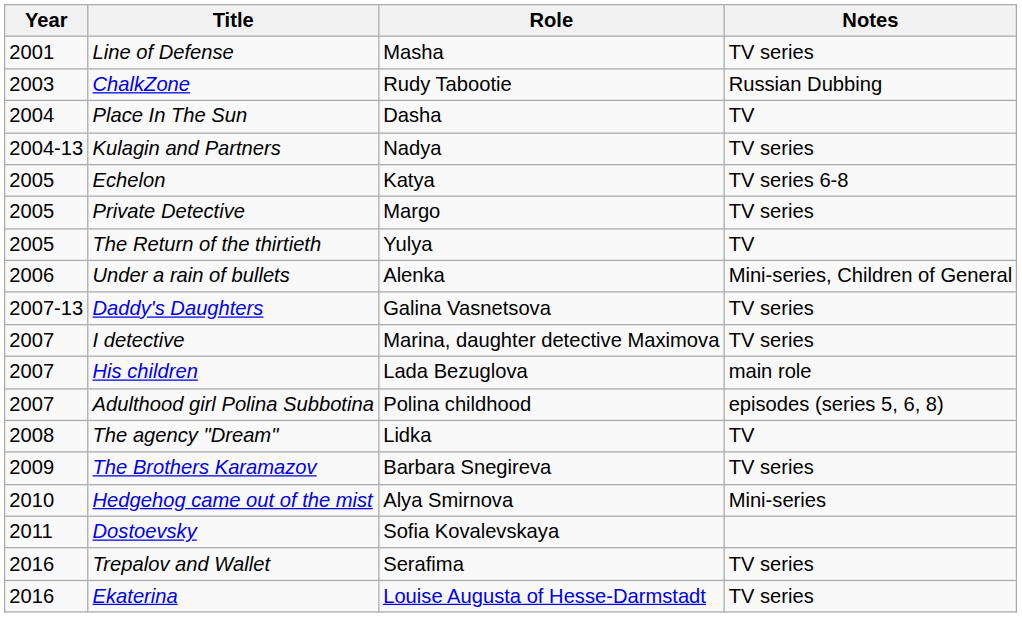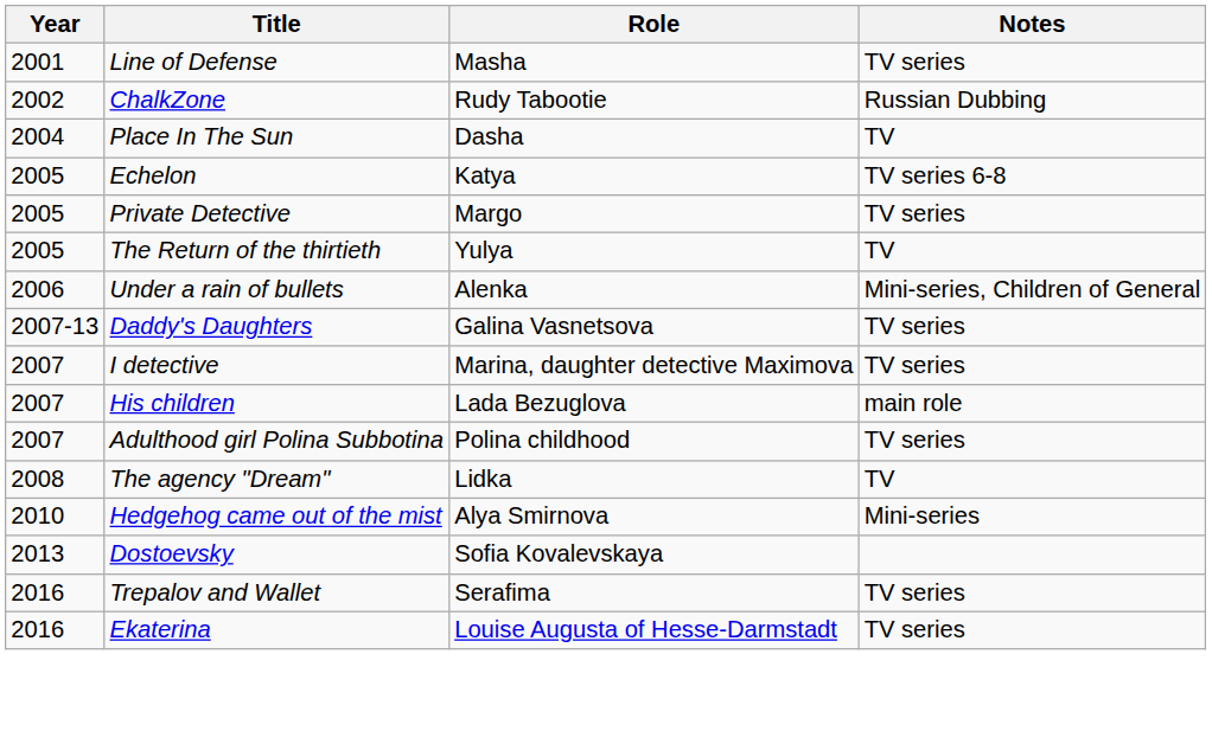 <table class="wikitable sortable">
 <tr>
 <th>Year</th>
 <th>Title</th>
 <th>Role</th>
 <th>Notes</th>
 </tr>
 <tr>
 <td>2001</td>
 <td><em>Line of Defense</em></td>
 <td>Masha</td>
 <td>TV series</td>
 </tr>
 <tr>
-<td>2003</td>
+<td>2002</td>
 <td><em><a href='#'>ChalkZone</a></em></td>
 <td>Rudy Tabootie</td>
 <td>Russian Dubbing</td>
 </tr>
 <tr>
 <td>2004</td>
 <td><em>Place In The Sun</em></td>
 <td>Dasha</td>
 <td>TV</td>
-</tr>
-<tr>
-<td>2004-13</td>
-<td><em>Kulagin and Partners </em></td>
-<td>Nadya</td>
-<td>TV series</td>
 </tr>
 <tr>
 <td>2005</td>
 <td><em>Echelon</em></td>
 <td>Katya</td>
 <td>TV series 6-8</td>
 </tr>
 <tr>
 <td>2005</td>
 <td><em>Private Detective </em></td>
 <td>Margo</td>
 <td>TV series</td>
 </tr>
 <tr>
 <td>2005</td>
 <td><em>The Return of the thirtieth</em></td>
 <td>Yulya</td>
 <td>TV</td>
 </tr>
 <tr>
 <td>2006</td>
 <td><em>Under a rain of bullets</em></td>
 <td>Alenka</td>
 <td>Mini-series, Children of General</td>
 </tr>
 <tr>
 <td>2007-13</td>
 <td><em><a href='#'>Daddy's Daughters</a></em></td>
 <td>Galina Vasnetsova</td>
 <td>TV series</td>
 </tr>
 <tr>
 <td>2007</td>
 <td><em>I detective </em></td>
 <td>Marina, daughter detective Maximova</td>
 <td>TV series</td>
 </tr>
 <tr>
 <td>2007</td>
 <td><em><a href='#'>His children</a></em></td>
 <td>Lada Bezuglova</td>
 <td>main role</td>
 </tr>
 <tr>
 <td>2007</td>
 <td><em>Adulthood girl Polina Subbotina</em></td>
 <td>Polina childhood</td>
-<td>episodes (series 5, 6, 8)</td>
+<td>TV series</td>
 </tr>
 <tr>
 <td>2008</td>
 <td><em>The agency "Dream"</em></td>
 <td>Lidka</td>
 <td>TV</td>
 </tr>
 <tr>
-<td>2009</td>
-<td><em><a href='#'>The Brothers Karamazov</a></em></td>
-<td>Barbara Snegireva</td>
-<td>TV series</td>
-</tr>
-<tr>
 <td>2010</td>
 <td><em><a href='#'>Hedgehog came out of the mist</a></em></td>
 <td>Alya Smirnova</td>
 <td>Mini-series</td>
 </tr>
 <tr>
-<td>2011</td>
+<td>2013</td>
 <td><em><a href='#'>Dostoevsky</a></em></td>
 <td>Sofia Kovalevskaya</td>
 <td></td>
 </tr>
 <tr>
 <td>2016</td>
 <td><em>Trepalov and Wallet</em></td>
 <td>Serafima</td>
 <td>TV series</td>
 </tr>
 <tr>
 <td>2016</td>
 <td><em><a href='#'>Ekaterina</a></em></td>
 <td><a href='#'>Louise Augusta of Hesse-Darmstadt</a></td>
 <td>TV series</td>
 </tr>
 </table>
